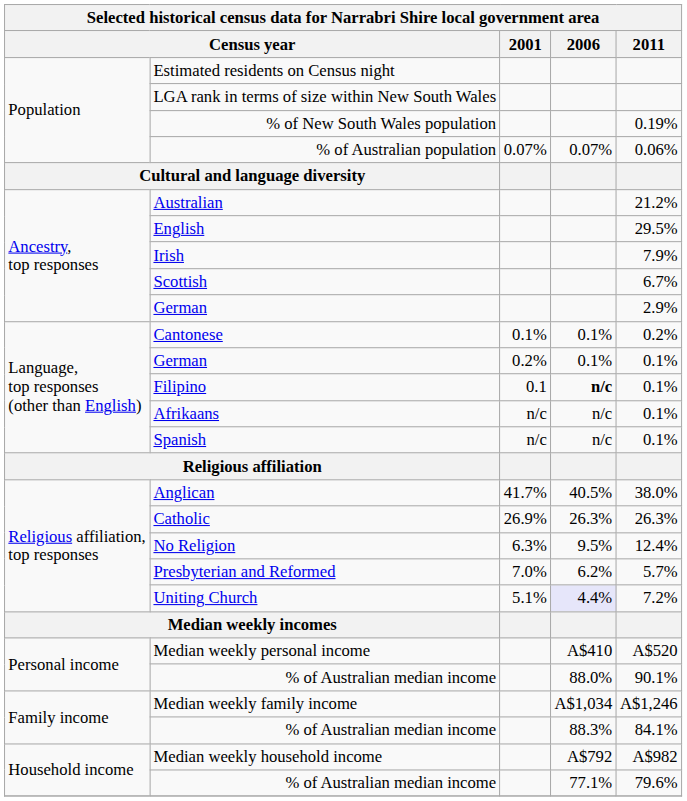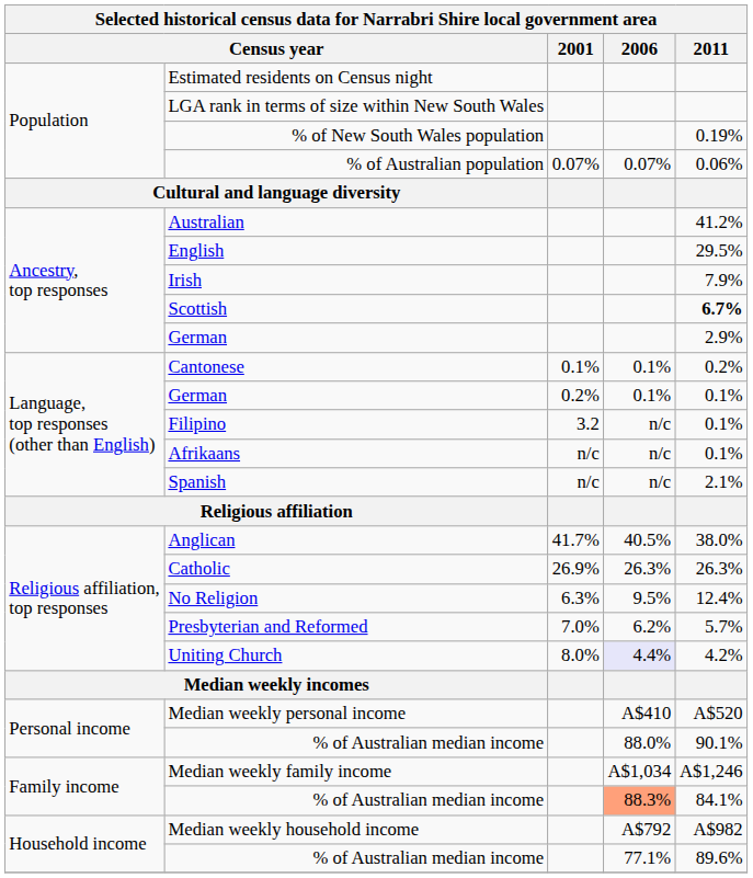 <table class="wikitable">
 <tr>
 <th colspan=6>Selected historical census data for Narrabri Shire local government area</th>
 </tr>
 <tr>
 <th colspan=3>Census year</th>
 <th>2001</th>
 <th>2006</th>
 <th>2011</th>
 </tr>
 <tr>
 <td rowspan=4 colspan="2">Population</td>
 <td>Estimated residents on Census night</td>
 <td align="right"></td>
 <td align="right"> </td>
 <td align="right"> </td>
 </tr>
 <tr>
 <td align="right">LGA rank in terms of size within New South Wales</td>
 <td align="right"></td>
 <td align="right"><small></small></td>
 <td align="right"><small></small></td>
 </tr>
 <tr>
 <td align="right">% of New South Wales population</td>
 <td align="right"></td>
 <td align="right"></td>
 <td align="right">0.19%</td>
 </tr>
 <tr>
 <td align="right">% of Australian population</td>
 <td align="right">0.07%</td>
 <td align="right"> 0.07%</td>
 <td align="right"> 0.06%</td>
 </tr>
 <tr>
 <th colspan=3>Cultural and language diversity</th>
 <th></th>
 <th></th>
 <th></th>
 </tr>
 <tr>
 <td rowspan=5 colspan=2><a href='#'>Ancestry</a>,<br>top responses</td>
 <td><a href='#'>Australian</a></td>
 <td align="right"></td>
 <td align="right"></td>
-<td align="right">21.2%</td>
+<td align="right">41.2%</td>
 </tr>
 <tr>
 <td><a href='#'>English</a></td>
 <td align="right"></td>
 <td align="right"></td>
 <td align="right">29.5%</td>
 </tr>
 <tr>
 <td><a href='#'>Irish</a></td>
 <td align="right"></td>
 <td align="right"></td>
 <td align="right">7.9%</td>
 </tr>
 <tr>
 <td><a href='#'>Scottish</a></td>
 <td align="right"></td>
 <td align="right"></td>
-<td align="right">6.7%</td>
+<td align="right"><strong>6.7%</strong></td>
 </tr>
 <tr>
 <td><a href='#'>German</a></td>
 <td align="right"></td>
 <td align="right"></td>
 <td align="right">2.9%</td>
 </tr>
 <tr>
 <td rowspan=5 colspan=2>Language,<br>top responses<br>(other than <a href='#'>English</a>)</td>
 <td><a href='#'>Cantonese</a></td>
 <td align="right">0.1%</td>
 <td align="right"> 0.1%</td>
 <td align="right"> 0.2%</td>
 </tr>
 <tr>
 <td><a href='#'>German</a></td>
 <td align="right">0.2%</td>
 <td align="right"> 0.1%</td>
 <td align="right"> 0.1%</td>
 </tr>
 <tr>
 <td><a href='#'>Filipino</a></td>
-<td align="right">0.1</td>
-<td align="right"><strong> n/c</strong></td>
+<td align="right">3.2</td>
+<td align="right"> n/c</td>
 <td align="right"> 0.1%</td>
 </tr>
 <tr>
 <td><a href='#'>Afrikaans</a></td>
 <td align="right">n/c</td>
 <td align="right">n/c</td>
 <td align="right"> 0.1%</td>
 </tr>
 <tr>
 <td><a href='#'>Spanish</a></td>
 <td align="right">n/c</td>
 <td align="right">n/c</td>
-<td align="right"> 0.1%</td>
+<td align="right"> 2.1%</td>
 </tr>
 <tr>
 <th colspan=3>Religious affiliation</th>
 <th></th>
 <th></th>
 <th></th>
 </tr>
 <tr>
 <td rowspan=5 colspan=2><a href='#'>Religious</a> affiliation,<br>top responses</td>
 <td><a href='#'>Anglican</a></td>
 <td align="right">41.7%</td>
 <td align="right"> 40.5%</td>
 <td align="right"> 38.0%</td>
 </tr>
 <tr>
 <td><a href='#'>Catholic</a></td>
 <td align="right">26.9%</td>
 <td align="right"> 26.3%</td>
 <td align="right"> 26.3%</td>
 </tr>
 <tr>
 <td><a href='#'>No Religion</a></td>
 <td align="right">6.3%</td>
 <td align="right"> 9.5%</td>
 <td align="right"> 12.4%</td>
 </tr>
 <tr>
 <td><a href='#'>Presbyterian and Reformed</a></td>
 <td align="right">7.0%</td>
 <td align="right"> 6.2%</td>
 <td align="right"> 5.7%</td>
 </tr>
 <tr>
 <td><a href='#'>Uniting Church</a></td>
-<td align="right">5.1%</td>
+<td align="right">8.0%</td>
 <td align="right" style="background: lavender;"> 4.4%</td>
-<td align="right"> 7.2%</td>
+<td align="right"> 4.2%</td>
 </tr>
 <tr>
 <th colspan=3>Median weekly incomes</th>
 <th></th>
 <th></th>
 <th></th>
 </tr>
 <tr>
 <td rowspan=2 colspan=2>Personal income</td>
 <td>Median weekly personal income</td>
 <td align="right"></td>
 <td align="right">A$410</td>
 <td align="right">A$520</td>
 </tr>
 <tr>
 <td align="right">% of Australian median income</td>
 <td align="right"></td>
 <td align="right">88.0%</td>
 <td align="right">90.1%</td>
 </tr>
 <tr>
 <td rowspan=2 colspan=2>Family income</td>
 <td>Median weekly family income</td>
 <td align="right"></td>
 <td align="right">A$1,034</td>
 <td align="right">A$1,246</td>
 </tr>
 <tr>
 <td align="right">% of Australian median income</td>
 <td align="right"></td>
-<td align="right">88.3%</td>
+<td align="right" style="background: lightsalmon;">88.3%</td>
 <td align="right">84.1%</td>
 </tr>
 <tr>
 <td rowspan=2 colspan=2>Household income</td>
 <td>Median weekly household income</td>
 <td align="right"></td>
 <td align="right">A$792</td>
 <td align="right">A$982</td>
 </tr>
 <tr>
 <td align="right">% of Australian median income</td>
 <td align="right"></td>
 <td align="right">77.1%</td>
-<td align="right">79.6%</td>
+<td align="right">89.6%</td>
 </tr>
 <tr>
 </tr>
 </table>
